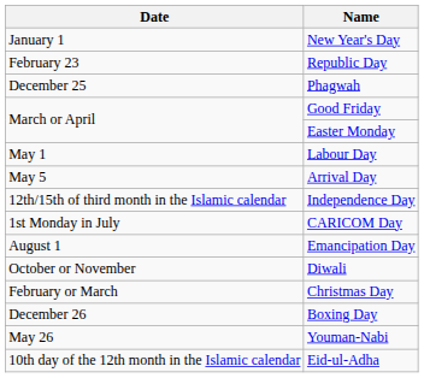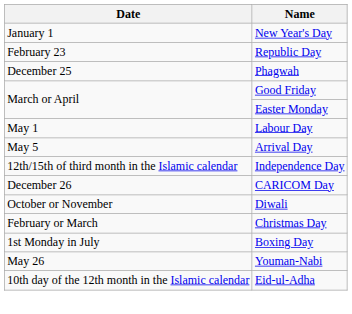 <table class="wikitable">
 <tr>
 <th>Date</th>
 <th>Name</th>
 </tr>
 <tr>
 <td>January 1</td>
 <td><a href='#'>New Year's Day</a></td>
 </tr>
 <tr>
 <td>February 23</td>
 <td><a href='#'>Republic Day</a></td>
 </tr>
 <tr>
 <td>December 25</td>
 <td><a href='#'>Phagwah</a></td>
 </tr>
 <tr>
 <td rowspan="2">March or April</td>
 <td><a href='#'>Good Friday</a></td>
 </tr>
 <tr>
 <td><a href='#'>Easter Monday</a></td>
 </tr>
 <tr>
 <td>May 1</td>
 <td><a href='#'>Labour Day</a></td>
 </tr>
 <tr>
 <td>May 5</td>
 <td><a href='#'>Arrival Day</a></td>
 </tr>
 <tr>
 <td>12th/15th of third month in the <a href='#'>Islamic calendar</a></td>
 <td><a href='#'>Independence Day</a></td>
 </tr>
 <tr>
-<td>1st Monday in July</td>
+<td>December 26</td>
 <td><a href='#'>CARICOM Day</a></td>
-</tr>
-<tr>
-<td>August 1</td>
-<td><a href='#'>Emancipation Day</a></td>
 </tr>
 <tr>
 <td>October or November</td>
 <td><a href='#'>Diwali</a></td>
 </tr>
 <tr>
 <td>February or March</td>
 <td><a href='#'>Christmas Day</a></td>
 </tr>
 <tr>
-<td>December 26</td>
+<td>1st Monday in July</td>
 <td><a href='#'>Boxing Day</a></td>
 </tr>
 <tr>
 <td>May 26</td>
 <td><a href='#'>Youman-Nabi</a></td>
 </tr>
 <tr>
 <td>10th day of the 12th month in the <a href='#'>Islamic calendar</a></td>
 <td><a href='#'>Eid-ul-Adha</a></td>
 </tr>
 </table>
